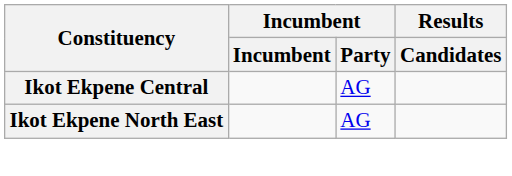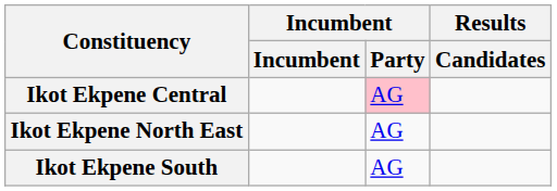 <table class="wikitable sortable">
 <tr>
 <th rowspan="2">Constituency</th>
 <th colspan="2">Incumbent</th>
 <th>Results</th>
 </tr>
 <tr valign="bottom">
 <th>Incumbent</th>
 <th>Party</th>
 <th>Candidates</th>
 </tr>
 <tr>
 <th>Ikot Ekpene Central</th>
 <td></td>
-<td><a href='#'>AG</a></td>
+<td style="background: pink;"><a href='#'>AG</a></td>
 <td nowrap=""></td>
 </tr>
 <tr>
 <th>Ikot Ekpene North East</th>
 <td></td>
 <td><a href='#'>AG</a></td>
 <td nowrap=""></td>
 </tr>
+<tr>
+<th>Ikot Ekpene South</th>
+<td></td>
+<td><a href='#'>AG</a></td>
+<td nowrap=""></td>
+</tr>
 </table>
